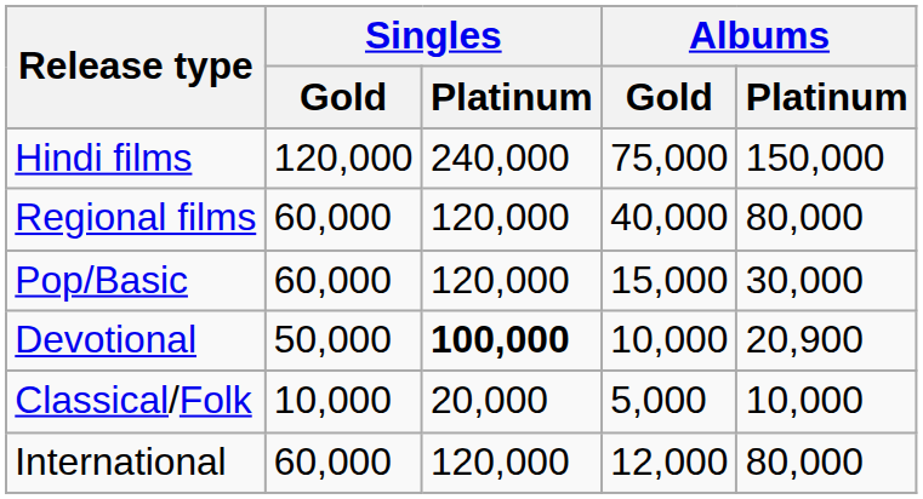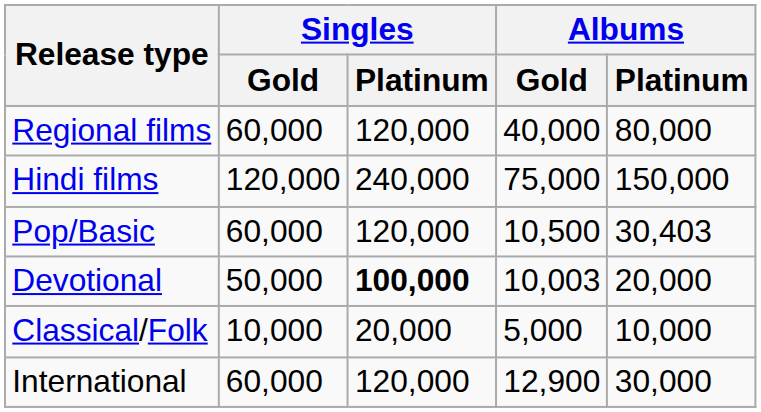 <table class="wikitable">
 <tr>
 <th rowspan="2">Release type</th>
 <th colspan="2"><a href='#'>Singles</a></th>
 <th colspan="2"><a href='#'>Albums</a></th>
 </tr>
 <tr>
 <th>Gold</th>
 <th>Platinum</th>
 <th>Gold</th>
 <th>Platinum</th>
 </tr>
 <tr>
+<td><a href='#'>Regional films</a></td>
+<td>60,000</td>
+<td>120,000</td>
+<td>40,000</td>
+<td>80,000</td>
+</tr>
+<tr>
 <td><a href='#'>Hindi films</a></td>
 <td>120,000</td>
 <td>240,000</td>
 <td>75,000</td>
 <td>150,000</td>
 </tr>
 <tr>
-<td><a href='#'>Regional films</a></td>
-<td>60,000</td>
-<td>120,000</td>
-<td>40,000</td>
-<td>80,000</td>
-</tr>
-<tr>
 <td><a href='#'>Pop/Basic</a></td>
 <td>60,000</td>
 <td>120,000</td>
-<td>15,000</td>
-<td>30,000</td>
+<td>10,500</td>
+<td>30,403</td>
 </tr>
 <tr>
 <td><a href='#'>Devotional</a></td>
 <td>50,000</td>
 <td><strong>100,000</strong></td>
-<td>10,000</td>
-<td>20,900</td>
+<td>10,003</td>
+<td>20,000</td>
 </tr>
 <tr>
 <td><a href='#'>Classical</a>/<a href='#'>Folk</a></td>
 <td>10,000</td>
 <td>20,000</td>
 <td>5,000</td>
 <td>10,000</td>
 </tr>
 <tr>
 <td>International</td>
 <td>60,000</td>
 <td>120,000</td>
-<td>12,000</td>
-<td>80,000</td>
+<td>12,900</td>
+<td>30,000</td>
 </tr>
 </table>
